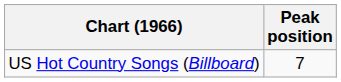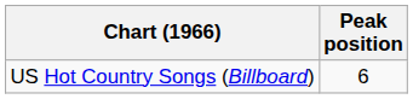 <table class="wikitable sortable">
 <tr>
 <th>Chart (1966)</th>
 <th>Peak<br>position</th>
 </tr>
 <tr>
 <td>US <a href='#'>Hot Country Songs</a> (<em><a href='#'>Billboard</a></em>)</td>
-<td align="center">7</td>
+<td align="center">6</td>
 </tr>
 </table>
